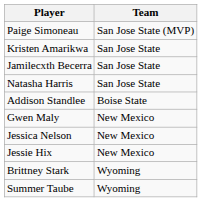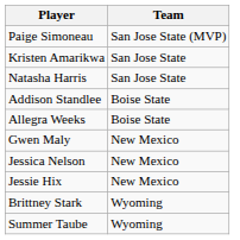 <table class="wikitable">
 <tr>
 <th>Player</th>
 <th>Team</th>
 </tr>
 <tr>
 <td>Paige Simoneau</td>
 <td>San Jose State (MVP)</td>
 </tr>
 <tr>
 <td>Kristen Amarikwa</td>
 <td>San Jose State</td>
 </tr>
 <tr>
-<td>Jamilecxth Becerra</td>
-<td>San Jose State</td>
-</tr>
-<tr>
 <td>Natasha Harris</td>
 <td>San Jose State</td>
 </tr>
 <tr>
 <td>Addison Standlee</td>
+<td>Boise State</td>
+</tr>
+<tr>
+<td>Allegra Weeks</td>
 <td>Boise State</td>
 </tr>
 <tr>
 <td>Gwen Maly</td>
 <td>New Mexico</td>
 </tr>
 <tr>
 <td>Jessica Nelson</td>
 <td>New Mexico</td>
 </tr>
 <tr>
 <td>Jessie Hix</td>
 <td>New Mexico</td>
 </tr>
 <tr>
 <td>Brittney Stark</td>
 <td>Wyoming</td>
 </tr>
 <tr>
 <td>Summer Taube</td>
 <td>Wyoming</td>
 </tr>
 </table>
